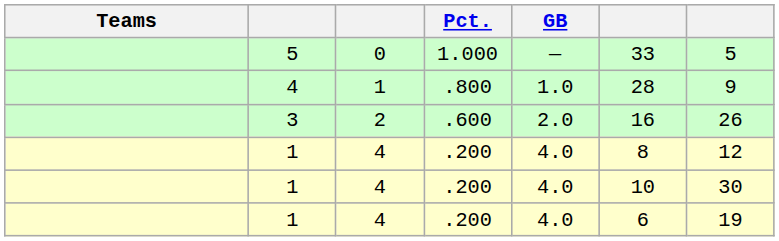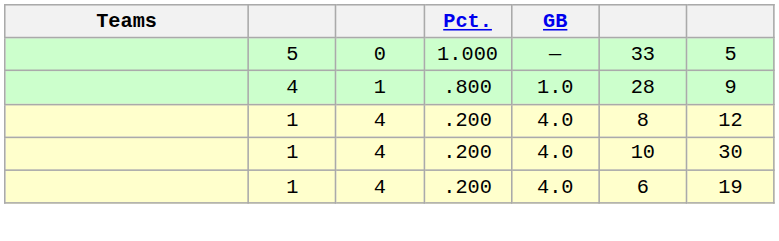 <table class="wikitable" style="text-align:center;">
 <tr>
 <th width=150px>Teams</th>
 <th width=50px></th>
 <th width=50px></th>
 <th width=50px><a href='#'>Pct.</a></th>
 <th width=50px><a href='#'>GB</a></th>
 <th width=50px></th>
 <th width=50px></th>
 </tr>
 <tr style="background-color:#ccffcc">
 <td align=left></td>
 <td>5</td>
 <td>0</td>
 <td>1.000</td>
 <td>—</td>
 <td>33</td>
 <td>5</td>
 </tr>
 <tr style="background-color:#ccffcc">
 <td align=left></td>
 <td>4</td>
 <td>1</td>
 <td>.800</td>
 <td>1.0</td>
 <td>28</td>
 <td>9</td>
-</tr>
-<tr style="background-color:#ccffcc">
-<td align=left></td>
-<td>3</td>
-<td>2</td>
-<td>.600</td>
-<td>2.0</td>
-<td>16</td>
-<td>26</td>
 </tr>
 <tr style="background-color:#ffffcc">
 <td align=left></td>
 <td>1</td>
 <td>4</td>
 <td>.200</td>
 <td>4.0</td>
 <td>8</td>
 <td>12</td>
 </tr>
 <tr style="background-color:#ffffcc">
 <td align=left></td>
 <td>1</td>
 <td>4</td>
 <td>.200</td>
 <td>4.0</td>
 <td>10</td>
 <td>30</td>
 </tr>
 <tr style="background-color:#ffffcc">
 <td align=left></td>
 <td>1</td>
 <td>4</td>
 <td>.200</td>
 <td>4.0</td>
 <td>6</td>
 <td>19</td>
 </tr>
 </table>
